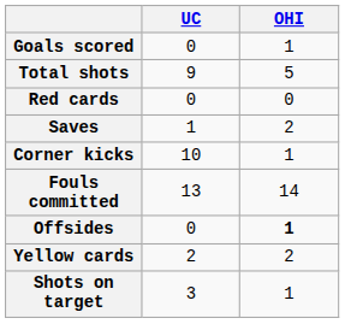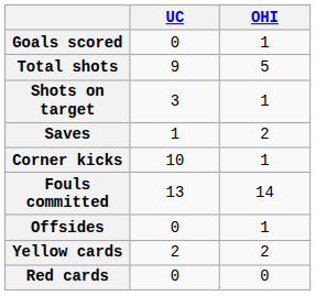 <table class="wikitable plainrowheaders" style="text-align:center">
 <tr>
 <th scope="col" style="width:100px"></th>
 <th scope="col" style="width:70px"><a href='#'>UC</a></th>
 <th scope="col" style="width:70px"><a href='#'>OHI</a></th>
 </tr>
 <tr>
 <th scope=row>Goals scored</th>
 <td>0</td>
 <td>1</td>
 </tr>
 <tr>
 <th scope=row>Total shots</th>
 <td>9</td>
 <td>5</td>
 </tr>
 <tr>
-<th scope=row>Red cards</th>
-<td>0</td>
-<td>0</td>
+<th scope=row>Shots on target</th>
+<td>3</td>
+<td>1</td>
 </tr>
 <tr>
 <th scope=row>Saves</th>
 <td>1</td>
 <td>2</td>
 </tr>
 <tr>
 <th scope=row>Corner kicks</th>
 <td>10</td>
 <td>1</td>
 </tr>
 <tr>
 <th scope=row>Fouls committed</th>
 <td>13</td>
 <td>14</td>
 </tr>
 <tr>
 <th scope=row>Offsides</th>
 <td>0</td>
-<td><strong>1</strong></td>
+<td>1</td>
 </tr>
 <tr>
 <th scope=row>Yellow cards</th>
 <td>2</td>
 <td>2</td>
 </tr>
 <tr>
-<th scope=row>Shots on target</th>
-<td>3</td>
-<td>1</td>
+<th scope=row>Red cards</th>
+<td>0</td>
+<td>0</td>
 </tr>
 </table>
